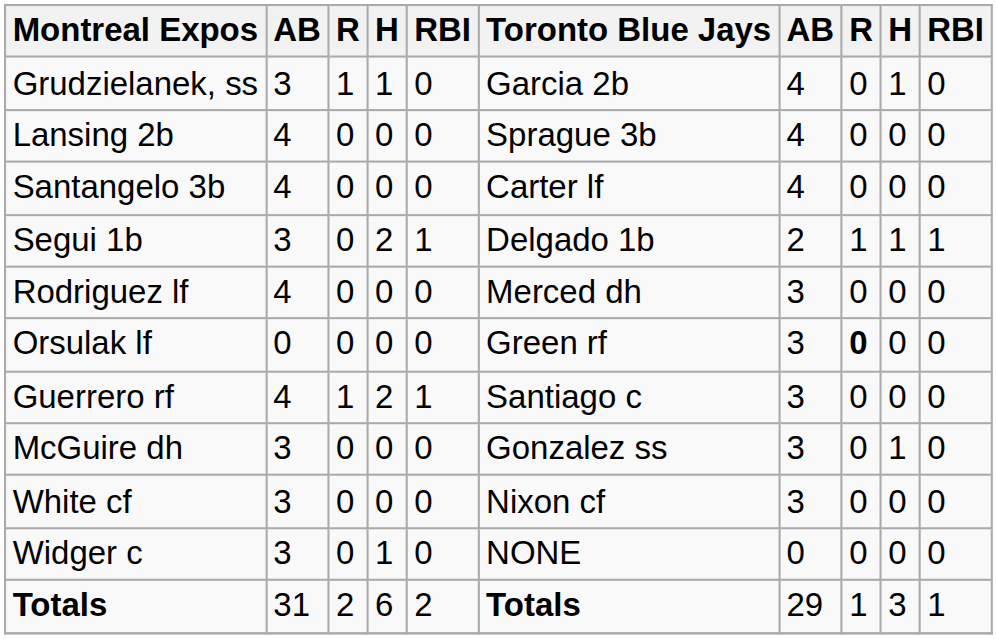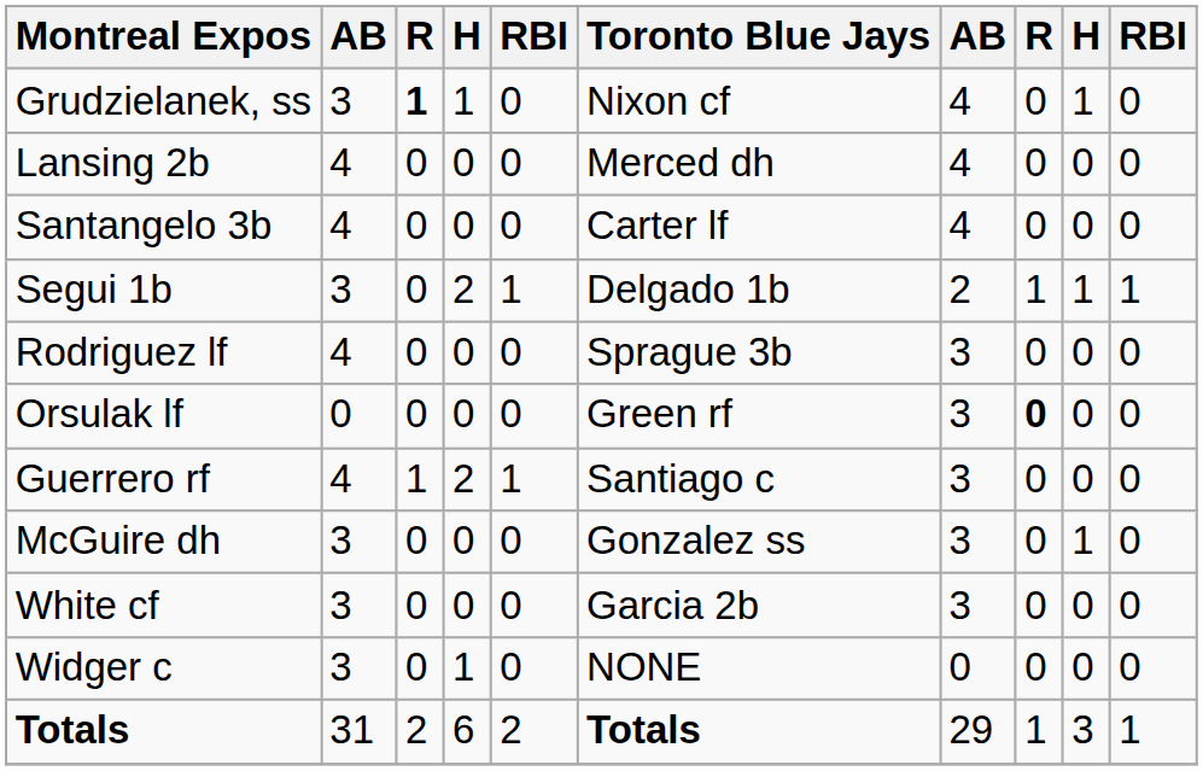 <table class="wikitable sortable">
 <tr>
 <th><strong>Montreal Expos</strong></th>
 <th>AB</th>
 <th>R</th>
 <th>H</th>
 <th>RBI</th>
 <th><strong>Toronto Blue Jays</strong></th>
 <th>AB</th>
 <th>R</th>
 <th>H</th>
 <th>RBI</th>
 </tr>
 <tr>
 <td>Grudzielanek, ss</td>
 <td>3</td>
-<td>1</td>
+<td><strong>1</strong></td>
 <td>1</td>
 <td>0</td>
-<td>Garcia 2b</td>
+<td>Nixon cf</td>
 <td>4</td>
 <td>0</td>
 <td>1</td>
 <td>0</td>
 </tr>
 <tr>
 <td>Lansing 2b</td>
 <td>4</td>
 <td>0</td>
 <td>0</td>
 <td>0</td>
-<td>Sprague 3b</td>
+<td>Merced dh</td>
 <td>4</td>
 <td>0</td>
 <td>0</td>
 <td>0</td>
 </tr>
 <tr>
 <td>Santangelo 3b</td>
 <td>4</td>
 <td>0</td>
 <td>0</td>
 <td>0</td>
 <td>Carter lf</td>
 <td>4</td>
 <td>0</td>
 <td>0</td>
 <td>0</td>
 </tr>
 <tr>
 <td>Segui 1b</td>
 <td>3</td>
 <td>0</td>
 <td>2</td>
 <td>1</td>
 <td>Delgado 1b</td>
 <td>2</td>
 <td>1</td>
 <td>1</td>
 <td>1</td>
 </tr>
 <tr>
 <td>Rodriguez lf</td>
 <td>4</td>
 <td>0</td>
 <td>0</td>
 <td>0</td>
-<td>Merced dh</td>
+<td>Sprague 3b</td>
 <td>3</td>
 <td>0</td>
 <td>0</td>
 <td>0</td>
 </tr>
 <tr>
 <td>Orsulak lf</td>
 <td>0</td>
 <td>0</td>
 <td>0</td>
 <td>0</td>
 <td>Green rf</td>
 <td>3</td>
 <td><strong>0</strong></td>
 <td>0</td>
 <td>0</td>
 </tr>
 <tr>
 <td>Guerrero rf</td>
 <td>4</td>
 <td>1</td>
 <td>2</td>
 <td>1</td>
 <td>Santiago c</td>
 <td>3</td>
 <td>0</td>
 <td>0</td>
 <td>0</td>
 </tr>
 <tr>
 <td>McGuire dh</td>
 <td>3</td>
 <td>0</td>
 <td>0</td>
 <td>0</td>
 <td>Gonzalez ss</td>
 <td>3</td>
 <td>0</td>
 <td>1</td>
 <td>0</td>
 </tr>
 <tr>
 <td>White cf</td>
 <td>3</td>
 <td>0</td>
 <td>0</td>
 <td>0</td>
-<td>Nixon cf</td>
+<td>Garcia 2b</td>
 <td>3</td>
 <td>0</td>
 <td>0</td>
 <td>0</td>
 </tr>
 <tr>
 <td>Widger c</td>
 <td>3</td>
 <td>0</td>
 <td>1</td>
 <td>0</td>
 <td>NONE</td>
 <td>0</td>
 <td>0</td>
 <td>0</td>
 <td>0</td>
 </tr>
 <tr>
 <td><strong>Totals</strong></td>
 <td>31</td>
 <td>2</td>
 <td>6</td>
 <td>2</td>
 <td><strong>Totals</strong></td>
 <td>29</td>
 <td>1</td>
 <td>3</td>
 <td>1</td>
 </tr>
 <tr>
 </tr>
 </table>
